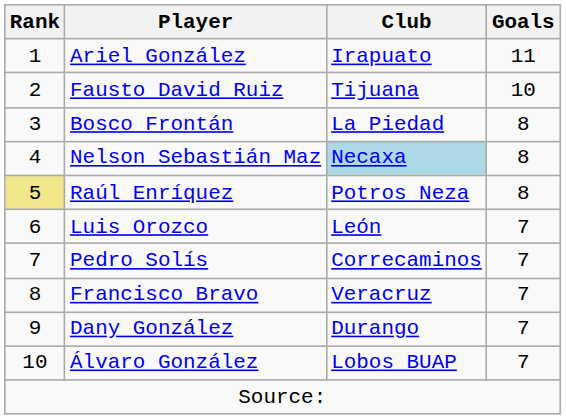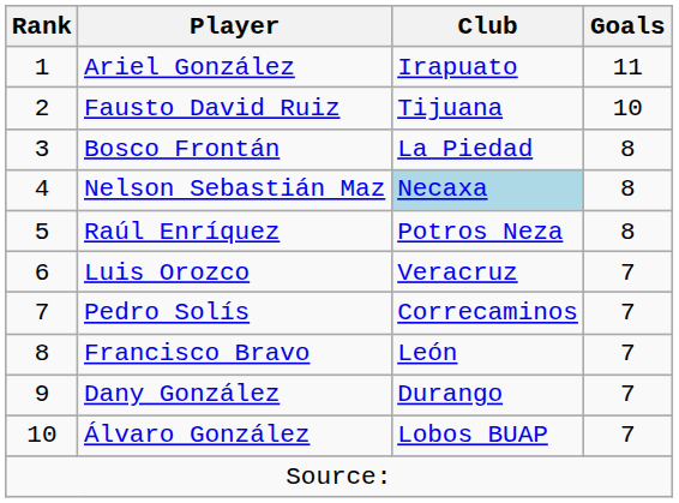 <table class="wikitable">
 <tr>
 <th>Rank</th>
 <th>Player</th>
 <th>Club</th>
 <th>Goals</th>
 </tr>
 <tr |>
 <td align=center>1</td>
 <td> <a href='#'>Ariel González</a></td>
 <td><a href='#'>Irapuato</a></td>
 <td align=center>11</td>
 </tr>
 <tr>
 <td align=center>2</td>
 <td> <a href='#'>Fausto David Ruiz</a></td>
 <td><a href='#'>Tijuana</a></td>
 <td align=center>10</td>
 </tr>
 <tr>
 <td align=center>3</td>
 <td> <a href='#'>Bosco Frontán</a></td>
 <td><a href='#'>La Piedad</a></td>
 <td align=center>8</td>
 </tr>
 <tr>
 <td align=center>4</td>
 <td> <a href='#'>Nelson Sebastián Maz</a></td>
 <td style="background: lightblue;"><a href='#'>Necaxa</a></td>
 <td align=center>8</td>
 </tr>
 <tr>
-<td align=center style="background: khaki;">5</td>
+<td align=center>5</td>
 <td> <a href='#'>Raúl Enríquez</a></td>
 <td><a href='#'>Potros Neza</a></td>
 <td align=center>8</td>
 </tr>
 <tr>
 <td align=center>6</td>
 <td> <a href='#'>Luis Orozco</a></td>
-<td><a href='#'>León</a></td>
+<td><a href='#'>Veracruz</a></td>
 <td align=center>7</td>
 </tr>
 <tr>
 <td align=center>7</td>
 <td> <a href='#'>Pedro Solís</a></td>
 <td><a href='#'>Correcaminos</a></td>
 <td align=center>7</td>
 </tr>
 <tr>
 <td align=center>8</td>
 <td> <a href='#'>Francisco Bravo</a></td>
-<td><a href='#'>Veracruz</a></td>
+<td><a href='#'>León</a></td>
 <td align=center>7</td>
 </tr>
 <tr>
 <td align=center>9</td>
 <td> <a href='#'>Dany González</a></td>
 <td><a href='#'>Durango</a></td>
 <td align=center>7</td>
 </tr>
 <tr>
 <td align=center>10</td>
 <td> <a href='#'>Álvaro González</a></td>
 <td><a href='#'>Lobos BUAP</a></td>
 <td align=center>7</td>
 </tr>
 <tr>
 <td colspan="4" align="center">Source: </td>
 </tr>
 </table>
